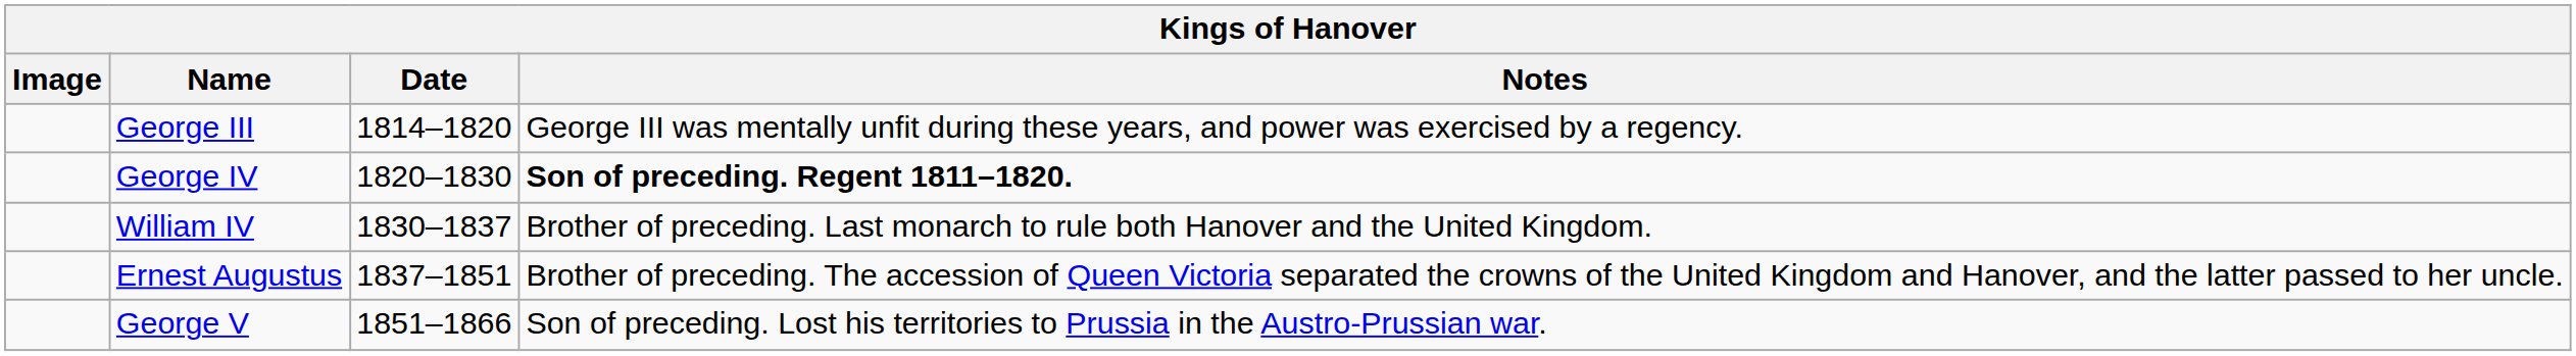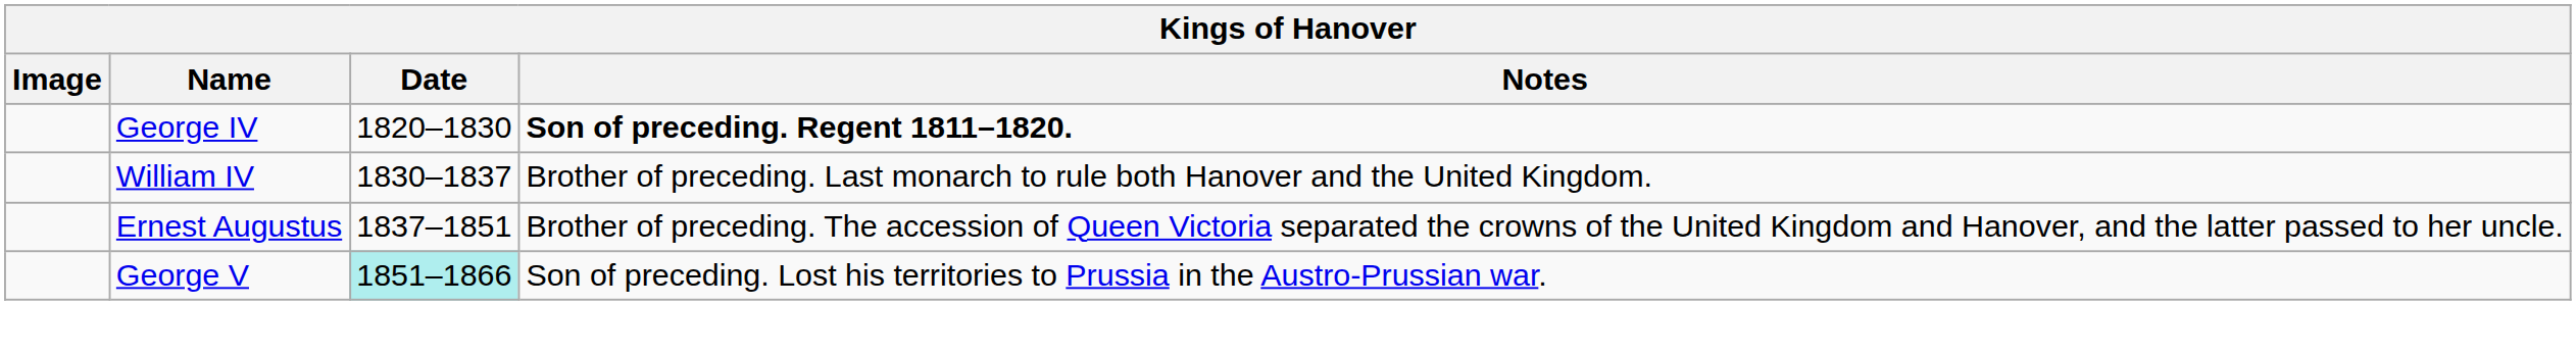 <table class="wikitable">
 <tr>
 <th colspan=4>Kings of Hanover</th>
 </tr>
 <tr>
 <th>Image</th>
 <th>Name</th>
 <th>Date</th>
 <th>Notes</th>
-</tr>
-<tr>
-<td></td>
-<td><a href='#'>George III</a></td>
-<td>1814–1820</td>
-<td>George III was mentally unfit during these years, and power was exercised by a regency.</td>
 </tr>
 <tr>
 <td></td>
 <td><a href='#'>George IV</a></td>
 <td>1820–1830</td>
 <td><strong>Son of preceding. Regent 1811–1820.</strong></td>
 </tr>
 <tr>
 <td></td>
 <td><a href='#'>William IV</a></td>
 <td>1830–1837</td>
 <td>Brother of preceding. Last monarch to rule both Hanover and the United Kingdom.</td>
 </tr>
 <tr>
 <td></td>
 <td><a href='#'>Ernest Augustus</a></td>
 <td>1837–1851</td>
 <td>Brother of preceding. The accession of <a href='#'>Queen Victoria</a> separated the crowns of the United Kingdom and Hanover, and the latter passed to her uncle.</td>
 </tr>
 <tr>
 <td></td>
 <td><a href='#'>George V</a></td>
-<td>1851–1866</td>
+<td style="background: paleturquoise;">1851–1866</td>
 <td>Son of preceding. Lost his territories to <a href='#'>Prussia</a> in the <a href='#'>Austro-Prussian war</a>.</td>
 </tr>
 </table>
